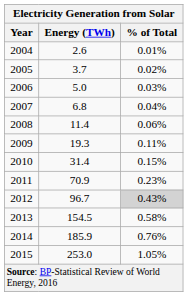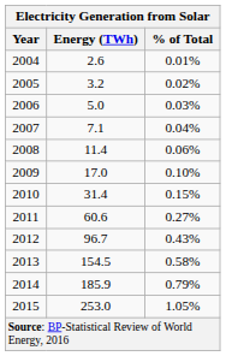 <table class="wikitable floatright"  style="text-align: center; width: 230px; font-size: 0.9em;">
 <tr>
 <th colspan=3>Electricity Generation from Solar</th>
 </tr>
 <tr>
 <th>Year</th>
 <th>Energy (<a href='#'>TWh</a>)</th>
 <th>% of Total</th>
 </tr>
 <tr>
 <td>2004</td>
 <td>2.6</td>
 <td>0.01%</td>
 </tr>
 <tr>
 <td>2005</td>
-<td>3.7</td>
+<td>3.2</td>
 <td>0.02%</td>
 </tr>
 <tr>
 <td>2006</td>
 <td>5.0</td>
 <td>0.03%</td>
 </tr>
 <tr>
 <td>2007</td>
-<td>6.8</td>
+<td>7.1</td>
 <td>0.04%</td>
 </tr>
 <tr>
 <td>2008</td>
 <td>11.4</td>
 <td>0.06%</td>
 </tr>
 <tr>
 <td>2009</td>
-<td>19.3</td>
-<td>0.11%</td>
+<td>17.0</td>
+<td>0.10%</td>
 </tr>
 <tr>
 <td>2010</td>
 <td>31.4</td>
 <td>0.15%</td>
 </tr>
 <tr>
 <td>2011</td>
-<td>70.9</td>
-<td>0.23%</td>
+<td>60.6</td>
+<td>0.27%</td>
 </tr>
 <tr>
 <td>2012</td>
 <td>96.7</td>
-<td style="background: lightgrey;">0.43%</td>
+<td>0.43%</td>
 </tr>
 <tr>
 <td>2013</td>
 <td>154.5</td>
 <td>0.58%</td>
 </tr>
 <tr>
 <td>2014</td>
 <td>185.9</td>
-<td>0.76%</td>
+<td>0.79%</td>
 </tr>
 <tr>
 <td>2015</td>
 <td>253.0</td>
 <td>1.05%</td>
 </tr>
 <tr>
 <td colspan=3 style="text-align: left; font-size: 0.85em; background-color: #f2f2f2;"><strong>Source</strong>: <a href='#'>BP</a>-Statistical Review of World Energy, 2016</td>
 </tr>
 </table>
